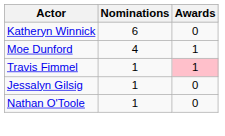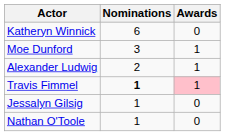 <table class="wikitable" style="text-align:center">
 <tr bgcolor="#CCCCCC">
 <th>Actor</th>
 <th>Nominations</th>
 <th>Awards</th>
 </tr>
 <tr>
 <td align="left"><a href='#'>Katheryn Winnick</a></td>
 <td>6</td>
 <td>0</td>
 </tr>
 <tr>
 <td align="left"><a href='#'>Moe Dunford</a></td>
-<td>4</td>
+<td>3</td>
+<td>1</td>
+</tr>
+<tr>
+<td align="left"><a href='#'>Alexander Ludwig</a></td>
+<td>2</td>
 <td>1</td>
 </tr>
 <tr>
 <td align="left"><a href='#'>Travis Fimmel</a></td>
-<td>1</td>
+<td><strong>1</strong></td>
 <td style="background: pink;">1</td>
 </tr>
 <tr>
 <td align="left"><a href='#'>Jessalyn Gilsig</a></td>
 <td>1</td>
 <td>0</td>
 </tr>
 <tr>
 <td align="left"><a href='#'>Nathan O'Toole</a></td>
 <td>1</td>
 <td>0</td>
 </tr>
 </table>
